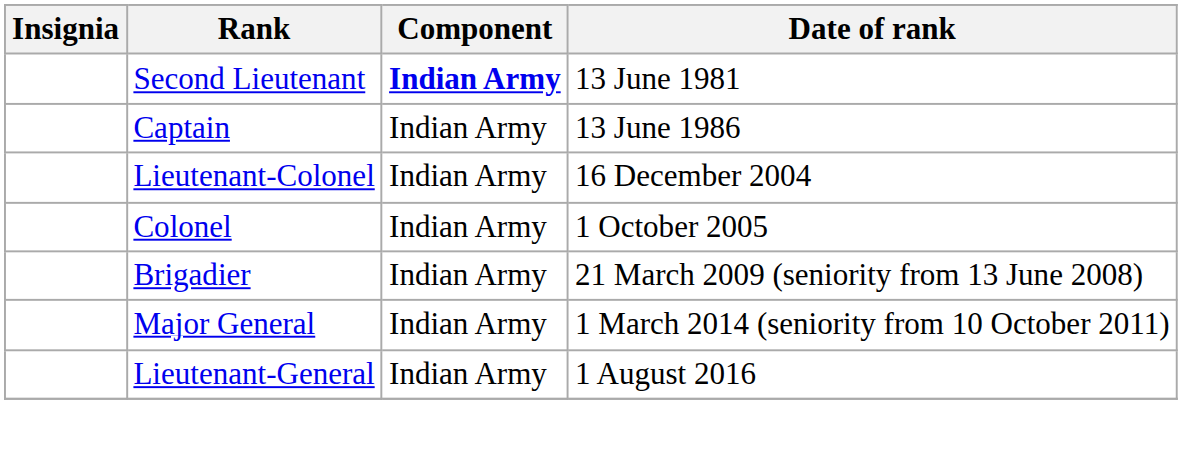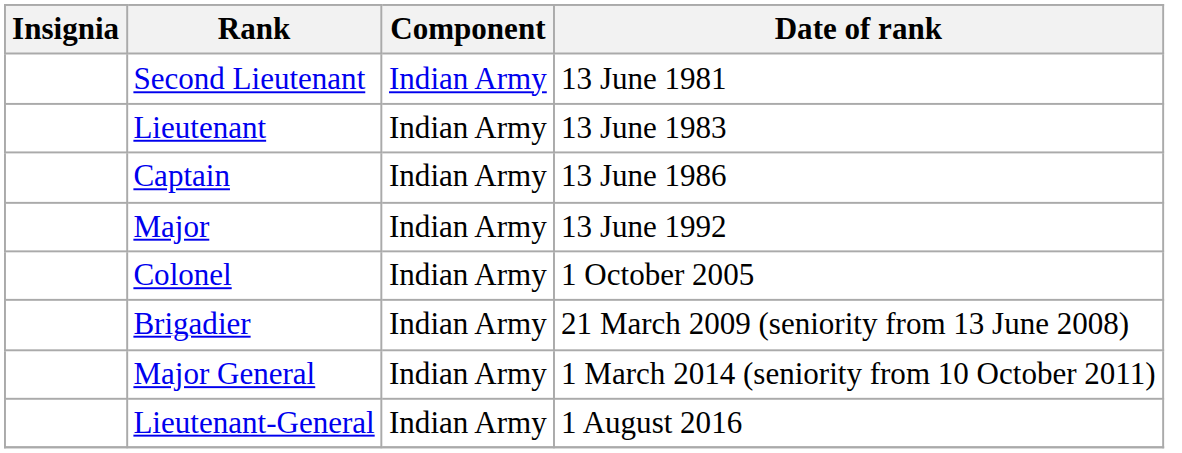 <table class="wikitable" style="background:white">
 <tr>
 <th>Insignia</th>
 <th>Rank</th>
 <th>Component</th>
 <th>Date of rank</th>
 </tr>
 <tr>
 <td align="center"></td>
 <td><a href='#'>Second Lieutenant</a></td>
-<td><strong><a href='#'>Indian Army</a></strong></td>
+<td><a href='#'>Indian Army</a></td>
 <td>13 June 1981</td>
+</tr>
+<tr>
+<td align="center"></td>
+<td><a href='#'>Lieutenant</a></td>
+<td>Indian Army</td>
+<td>13 June 1983</td>
 </tr>
 <tr>
 <td align="center"></td>
 <td><a href='#'>Captain</a></td>
 <td>Indian Army</td>
 <td>13 June 1986</td>
 </tr>
 <tr>
 <td align="center"></td>
-<td><a href='#'>Lieutenant-Colonel</a></td>
+<td><a href='#'>Major</a></td>
 <td>Indian Army</td>
-<td>16 December 2004</td>
+<td>13 June 1992</td>
 </tr>
 <tr>
 <td align="center"></td>
 <td><a href='#'>Colonel</a></td>
 <td>Indian Army</td>
 <td>1 October 2005</td>
 </tr>
 <tr>
 <td align="center"></td>
 <td><a href='#'>Brigadier</a></td>
 <td>Indian Army</td>
 <td>21 March 2009 (seniority from 13 June 2008)</td>
 </tr>
 <tr>
 <td align="center"></td>
 <td><a href='#'>Major General</a></td>
 <td>Indian Army</td>
 <td>1 March 2014 (seniority from 10 October 2011)</td>
 </tr>
 <tr>
 <td align="center"></td>
 <td><a href='#'>Lieutenant-General</a></td>
 <td>Indian Army</td>
 <td>1 August 2016</td>
 </tr>
 <tr>
 </tr>
 </table>
